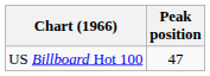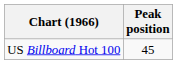 <table class="wikitable sortable" border="1">
 <tr>
 <th>Chart (1966)</th>
 <th>Peak<br>position</th>
 </tr>
 <tr>
 <td>US <a href='#'><em>Billboard</em> Hot 100</a></td>
-<td style="text-align:center;">47</td>
+<td style="text-align:center;">45</td>
 </tr>
 </table>
